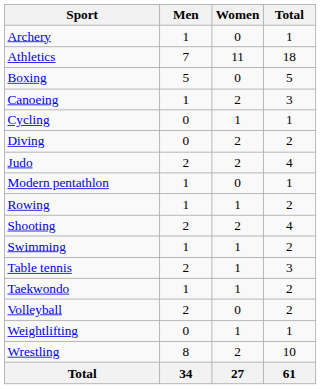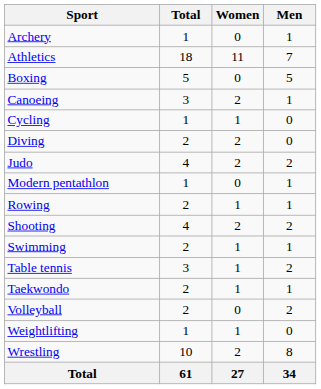 <table class="wikitable sortable" style="text-align:center;">
 <tr>
 <th width=180>Sport</th>
+<th width=55>Total</th>
+<th width=55>Women</th>
 <th width=55>Men</th>
-<th width=55>Women</th>
-<th width=55>Total</th>
 </tr>
 <tr>
 <td align=left><a href='#'>Archery</a></td>
 <td>1</td>
 <td>0</td>
 <td>1</td>
 </tr>
 <tr>
 <td align=left><a href='#'>Athletics</a></td>
+<td>18</td>
+<td>11</td>
 <td>7</td>
-<td>11</td>
-<td>18</td>
 </tr>
 <tr>
 <td align=left><a href='#'>Boxing</a></td>
 <td>5</td>
 <td>0</td>
 <td>5</td>
 </tr>
 <tr>
 <td align=left><a href='#'>Canoeing</a></td>
+<td>3</td>
+<td>2</td>
 <td>1</td>
-<td>2</td>
-<td>3</td>
 </tr>
 <tr>
 <td align=left><a href='#'>Cycling</a></td>
-<td>0</td>
 <td>1</td>
 <td>1</td>
+<td>0</td>
 </tr>
 <tr>
 <td align=left><a href='#'>Diving</a></td>
-<td>0</td>
 <td>2</td>
 <td>2</td>
+<td>0</td>
 </tr>
 <tr>
 <td align=left><a href='#'>Judo</a></td>
+<td>4</td>
 <td>2</td>
 <td>2</td>
-<td>4</td>
 </tr>
 <tr>
 <td align=left><a href='#'>Modern pentathlon</a></td>
 <td>1</td>
 <td>0</td>
 <td>1</td>
 </tr>
 <tr>
 <td align=left><a href='#'>Rowing</a></td>
+<td>2</td>
 <td>1</td>
+<td>1</td>
+</tr>
+<tr>
+<td align=left><a href='#'>Shooting</a></td>
+<td>4</td>
+<td>2</td>
+<td>2</td>
+</tr>
+<tr>
+<td align=left><a href='#'>Swimming</a></td>
+<td>2</td>
+<td>1</td>
+<td>1</td>
+</tr>
+<tr>
+<td align=left><a href='#'>Table tennis</a></td>
+<td>3</td>
 <td>1</td>
 <td>2</td>
 </tr>
 <tr>
-<td align=left><a href='#'>Shooting</a></td>
+<td align=left><a href='#'>Taekwondo</a></td>
 <td>2</td>
-<td>2</td>
-<td>4</td>
-</tr>
-<tr>
-<td align=left><a href='#'>Swimming</a></td>
 <td>1</td>
 <td>1</td>
-<td>2</td>
-</tr>
-<tr>
-<td align=left><a href='#'>Table tennis</a></td>
-<td>2</td>
-<td>1</td>
-<td>3</td>
-</tr>
-<tr>
-<td align=left><a href='#'>Taekwondo</a></td>
-<td>1</td>
-<td>1</td>
-<td>2</td>
 </tr>
 <tr>
 <td align=left><a href='#'>Volleyball</a></td>
 <td>2</td>
 <td>0</td>
 <td>2</td>
 </tr>
 <tr>
 <td align=left><a href='#'>Weightlifting</a></td>
-<td>0</td>
 <td>1</td>
 <td>1</td>
+<td>0</td>
 </tr>
 <tr>
 <td align=left><a href='#'>Wrestling</a></td>
+<td>10</td>
+<td>2</td>
 <td>8</td>
-<td>2</td>
-<td>10</td>
 </tr>
 <tr>
 <th>Total</th>
+<th>61</th>
+<th>27</th>
 <th>34</th>
-<th>27</th>
-<th>61</th>
 </tr>
 </table>
